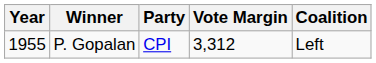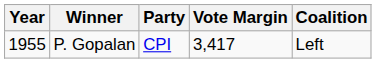 <table class="wikitable">
 <tr>
 <th>Year</th>
 <th>Winner</th>
 <th>Party</th>
 <th>Vote Margin</th>
 <th>Coalition</th>
 </tr>
 <tr>
 <td>1955</td>
 <td>P. Gopalan</td>
 <td><a href='#'>CPI</a></td>
-<td>3,312</td>
+<td>3,417</td>
 <td>Left</td>
 </tr>
 </table>
